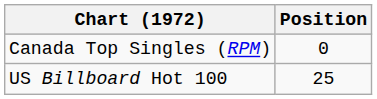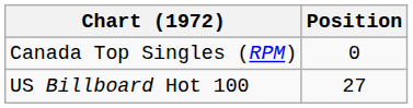 <table class="wikitable plainrowheaders">
 <tr>
 <th>Chart (1972)</th>
 <th>Position</th>
 </tr>
 <tr>
 <td>Canada Top Singles (<em><a href='#'>RPM</a></em>)</td>
 <td style="text-align:center;">0</td>
 </tr>
 <tr>
 <td>US <em>Billboard</em> Hot 100</td>
-<td style="text-align:center;">25</td>
+<td style="text-align:center;">27</td>
 </tr>
 </table>
